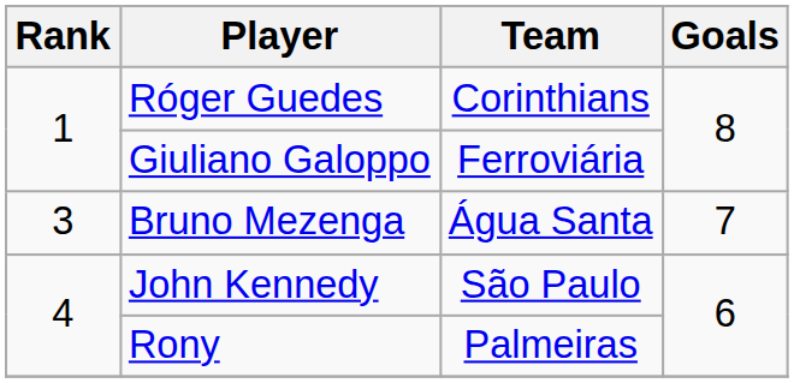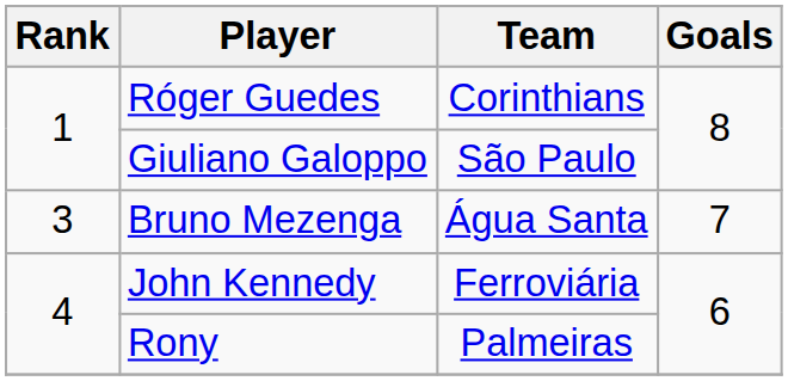 <table class="wikitable" style="text-align:center;">
 <tr>
 <th>Rank</th>
 <th>Player</th>
 <th>Team</th>
 <th>Goals</th>
 </tr>
 <tr>
 <td rowspan=2>1</td>
 <td align=left> <a href='#'>Róger Guedes</a></td>
 <td><a href='#'>Corinthians</a></td>
 <td rowspan=2>8</td>
 </tr>
 <tr>
 <td> <a href='#'>Giuliano Galoppo</a></td>
-<td><a href='#'>Ferroviária</a></td>
+<td><a href='#'>São Paulo</a></td>
 </tr>
 <tr>
 <td>3</td>
 <td align=left> <a href='#'>Bruno Mezenga</a></td>
 <td><a href='#'>Água Santa</a></td>
 <td>7</td>
 </tr>
 <tr>
 <td rowspan=2>4</td>
 <td align=left> <a href='#'>John Kennedy</a></td>
-<td><a href='#'>São Paulo</a></td>
+<td><a href='#'>Ferroviária</a></td>
 <td rowspan=2>6</td>
 </tr>
 <tr>
 <td align=left> <a href='#'>Rony</a></td>
 <td><a href='#'>Palmeiras</a></td>
 </tr>
 <tr>
 </tr>
 </table>
